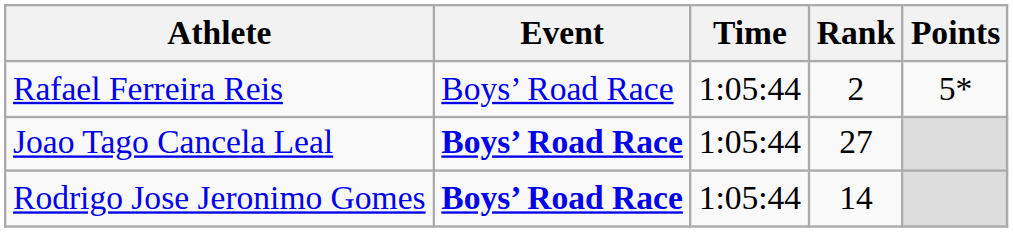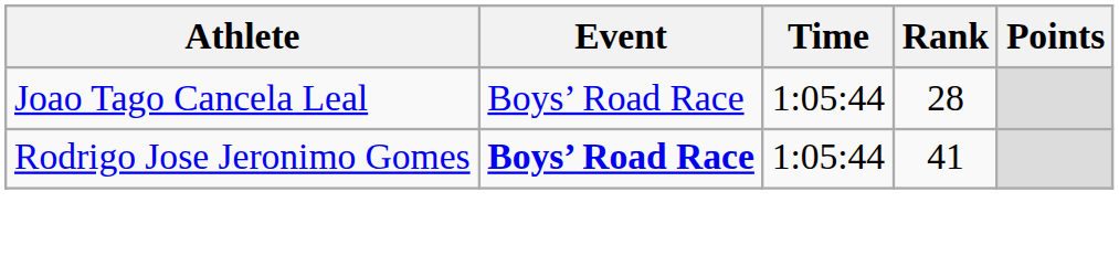 <table class="wikitable" border="1" style="font-size:90%">
 <tr>
 <th>Athlete</th>
 <th>Event</th>
 <th>Time</th>
 <th>Rank</th>
 <th>Points</th>
 </tr>
 <tr>
-<td><a href='#'>Rafael Ferreira Reis</a></td>
+<td><a href='#'>Joao Tago Cancela Leal</a></td>
 <td><a href='#'>Boys’ Road Race</a></td>
 <td align=center>1:05:44</td>
-<td align=center>2</td>
-<td align=center>5*</td>
-</tr>
-<tr>
-<td><a href='#'>Joao Tago Cancela Leal</a></td>
-<td><strong><a href='#'>Boys’ Road Race</a></strong></td>
-<td align=center>1:05:44</td>
-<td align=center>27</td>
+<td align=center>28</td>
 <td bgcolor=#DCDCDC></td>
 </tr>
 <tr>
 <td><a href='#'>Rodrigo Jose Jeronimo Gomes</a></td>
 <td><strong><a href='#'>Boys’ Road Race</a></strong></td>
 <td align=center>1:05:44</td>
-<td align=center>14</td>
+<td align=center>41</td>
 <td bgcolor=#DCDCDC></td>
 </tr>
 </table>
